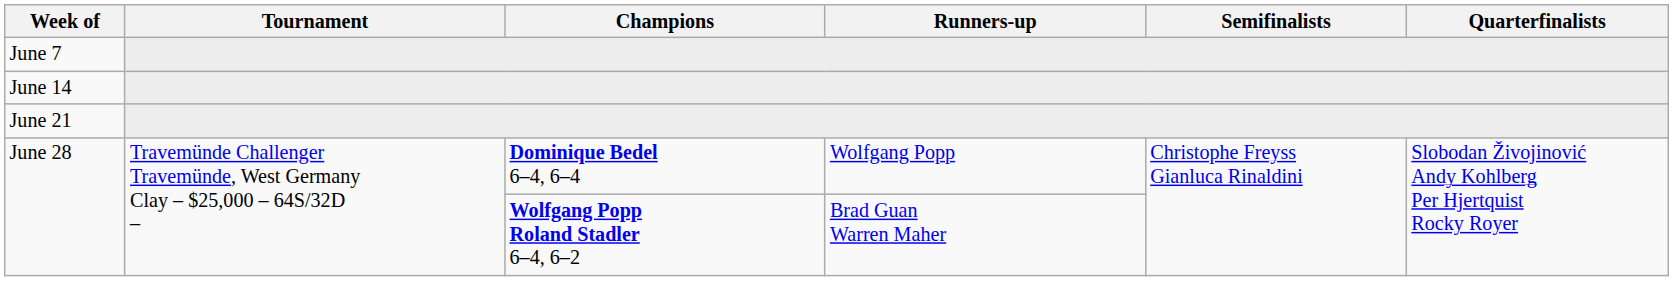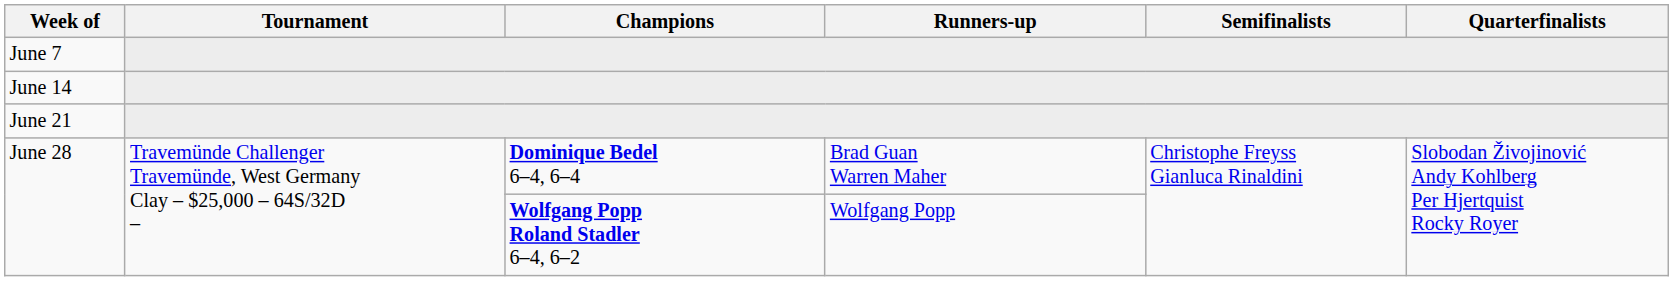 <table class="wikitable" style="font-size:85%;">
 <tr>
 <th width="75">Week of</th>
 <th width="250">Tournament</th>
 <th width="210">Champions</th>
 <th width="210">Runners-up</th>
 <th width="170">Semifinalists</th>
 <th width="170">Quarterfinalists</th>
 </tr>
 <tr valign="top">
 <td rowspan="1">June 7</td>
 <td colspan="5" bgcolor="#ededed"></td>
 </tr>
 <tr valign="top">
 <td rowspan="1">June 14</td>
 <td colspan="5" bgcolor="#ededed"></td>
 </tr>
 <tr valign="top">
 <td rowspan="1">June 21</td>
 <td colspan="5" bgcolor="#ededed"></td>
 </tr>
 <tr valign="top">
 <td rowspan="2">June 28</td>
 <td rowspan="2"><a href='#'>Travemünde Challenger</a><br> <a href='#'>Travemünde</a>, West Germany<br>Clay – $25,000 – 64S/32D<br>  – </td>
 <td> <strong><a href='#'>Dominique Bedel</a></strong> <br>6–4, 6–4</td>
-<td> <a href='#'>Wolfgang Popp</a></td>
+<td> <a href='#'>Brad Guan</a> <br> <a href='#'>Warren Maher</a></td>
 <td rowspan="2"> <a href='#'>Christophe Freyss</a> <br>  <a href='#'>Gianluca Rinaldini</a></td>
 <td rowspan="2"> <a href='#'>Slobodan Živojinović</a> <br>  <a href='#'>Andy Kohlberg</a> <br> <a href='#'>Per Hjertquist</a> <br>  <a href='#'>Rocky Royer</a></td>
 </tr>
 <tr valign="top">
 <td> <strong><a href='#'>Wolfgang Popp</a></strong> <br> <strong><a href='#'>Roland Stadler</a></strong><br>6–4, 6–2</td>
-<td> <a href='#'>Brad Guan</a> <br> <a href='#'>Warren Maher</a></td>
+<td> <a href='#'>Wolfgang Popp</a></td>
 </tr>
 </table>
